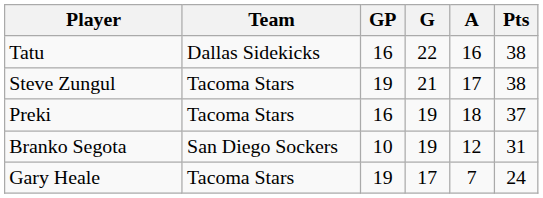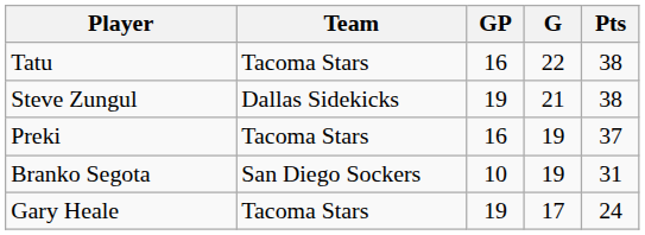 <table class="wikitable">
 <tr>
 <th width="30%">Player</th>
 <th width="30%">Team</th>
 <th width="7.5%">GP</th>
 <th width="7.5%">G</th>
-<th width="7.5%">A</th>
 <th width="7.5%">Pts</th>
 </tr>
 <tr align=center>
 <td align=left>Tatu</td>
-<td align=left>Dallas Sidekicks</td>
+<td align=left>Tacoma Stars</td>
 <td>16</td>
 <td>22</td>
-<td>16</td>
 <td>38</td>
 </tr>
 <tr align=center>
 <td align=left>Steve Zungul</td>
-<td align=left>Tacoma Stars</td>
+<td align=left>Dallas Sidekicks</td>
 <td>19</td>
 <td>21</td>
-<td>17</td>
 <td>38</td>
 </tr>
 <tr align=center>
 <td align=left>Preki</td>
 <td align=left>Tacoma Stars</td>
 <td>16</td>
 <td>19</td>
-<td>18</td>
 <td>37</td>
 </tr>
 <tr align=center>
 <td align=left>Branko Segota</td>
 <td align=left>San Diego Sockers</td>
 <td>10</td>
 <td>19</td>
-<td>12</td>
 <td>31</td>
 </tr>
 <tr align=center>
 <td align=left>Gary Heale</td>
 <td align=left>Tacoma Stars</td>
 <td>19</td>
 <td>17</td>
-<td>7</td>
 <td>24</td>
 </tr>
 </table>
